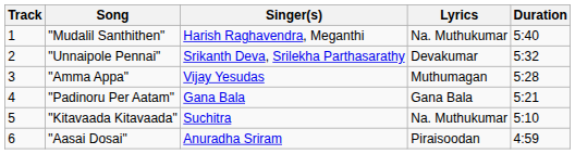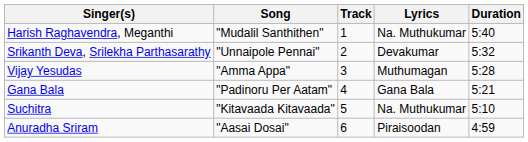 <table class="wikitable" style="font-size:95%;">
 <tr>
+<th>Singer(s)</th>
+<th>Song</th>
 <th>Track</th>
-<th>Song</th>
-<th>Singer(s)</th>
 <th>Lyrics</th>
 <th>Duration</th>
 </tr>
 <tr>
+<td><a href='#'>Harish Raghavendra</a>, Meganthi</td>
+<td>"Mudalil Santhithen"</td>
 <td>1</td>
-<td>"Mudalil Santhithen"</td>
-<td><a href='#'>Harish Raghavendra</a>, Meganthi</td>
 <td>Na. Muthukumar</td>
 <td>5:40</td>
 </tr>
 <tr>
+<td><a href='#'>Srikanth Deva</a>, <a href='#'>Srilekha Parthasarathy</a></td>
+<td>"Unnaipole Pennai"</td>
 <td>2</td>
-<td>"Unnaipole Pennai"</td>
-<td><a href='#'>Srikanth Deva</a>, <a href='#'>Srilekha Parthasarathy</a></td>
 <td>Devakumar</td>
 <td>5:32</td>
 </tr>
 <tr>
+<td><a href='#'>Vijay Yesudas</a></td>
+<td>"Amma Appa"</td>
 <td>3</td>
-<td>"Amma Appa"</td>
-<td><a href='#'>Vijay Yesudas</a></td>
 <td>Muthumagan</td>
 <td>5:28</td>
 </tr>
 <tr>
+<td><a href='#'>Gana Bala</a></td>
+<td>"Padinoru Per Aatam"</td>
 <td>4</td>
-<td>"Padinoru Per Aatam"</td>
-<td><a href='#'>Gana Bala</a></td>
 <td>Gana Bala</td>
 <td>5:21</td>
 </tr>
 <tr>
+<td><a href='#'>Suchitra</a></td>
+<td>"Kitavaada Kitavaada"</td>
 <td>5</td>
-<td>"Kitavaada Kitavaada"</td>
-<td><a href='#'>Suchitra</a></td>
 <td>Na. Muthukumar</td>
 <td>5:10</td>
 </tr>
 <tr>
+<td><a href='#'>Anuradha Sriram</a></td>
+<td>"Aasai Dosai"</td>
 <td>6</td>
-<td>"Aasai Dosai"</td>
-<td><a href='#'>Anuradha Sriram</a></td>
 <td>Piraisoodan</td>
 <td>4:59</td>
 </tr>
 </table>
